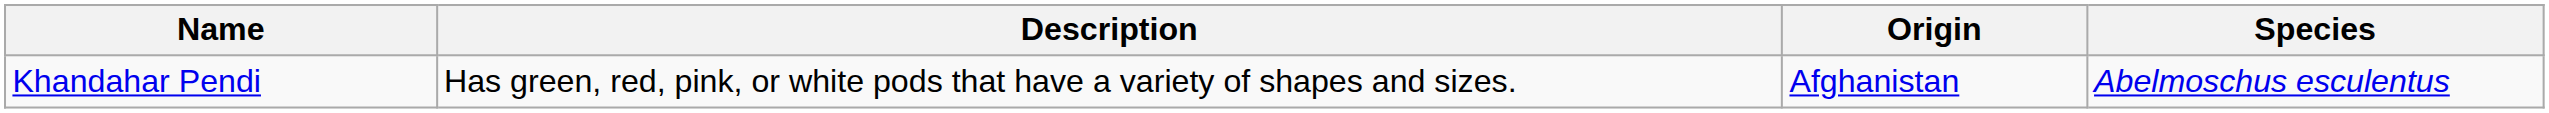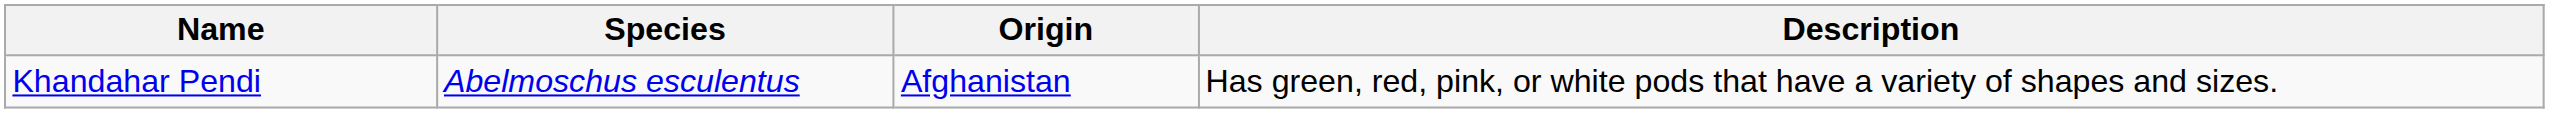 <table class="wikitable sortable" style="width:100%; height:auto;">
 <tr>
 <th style="width:17%;">Name</th>
+<th style="width:18%;">Species</th>
+<th style="width:12%;">Origin</th>
 <th style="width:53%;" class="unsortable">Description</th>
-<th style="width:12%;">Origin</th>
-<th style="width:18%;">Species</th>
 </tr>
 <tr>
 <td><a href='#'>Khandahar Pendi</a></td>
+<td><em><a href='#'>Abelmoschus esculentus</a></em></td>
+<td><a href='#'>Afghanistan</a></td>
 <td>Has green, red, pink, or white pods that have a variety of shapes and sizes.</td>
-<td><a href='#'>Afghanistan</a></td>
-<td><em><a href='#'>Abelmoschus esculentus</a></em></td>
 </tr>
 </table>
